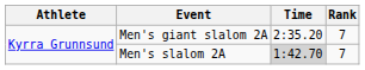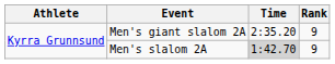 <table class="wikitable" style="font-size:90%">
 <tr>
 <th>Athlete</th>
 <th>Event</th>
 <th>Time</th>
 <th>Rank</th>
 </tr>
 <tr align=center>
 <td rowspan=2 align=left><a href='#'>Kyrra Grunnsund</a></td>
 <td align=left>Men's giant slalom 2A</td>
 <td>2:35.20</td>
-<td>7</td>
+<td>9</td>
 </tr>
 <tr align=center>
 <td align=left>Men's slalom 2A</td>
 <td style="background: lightgrey;">1:42.70</td>
-<td>7</td>
+<td>9</td>
 </tr>
 </table>
